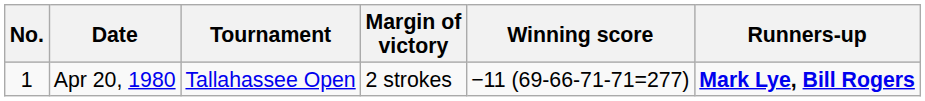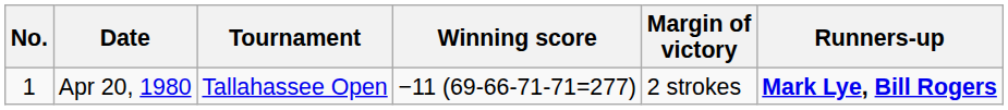 <table class="wikitable" style="font-size:95%;">
 <tr>
 <th>No.</th>
 <th>Date</th>
 <th>Tournament</th>
+<th>Winning score</th>
 <th>Margin of<br>victory</th>
-<th>Winning score</th>
 <th>Runners-up</th>
 </tr>
 <tr>
 <td align=center>1</td>
 <td align=right>Apr 20, <a href='#'>1980</a></td>
 <td><a href='#'>Tallahassee Open</a></td>
+<td>−11 (69-66-71-71=277)</td>
 <td>2 strokes</td>
-<td>−11 (69-66-71-71=277)</td>
 <td><strong> <a href='#'>Mark Lye</a>,  <a href='#'>Bill Rogers</a></strong></td>
 </tr>
 </table>
